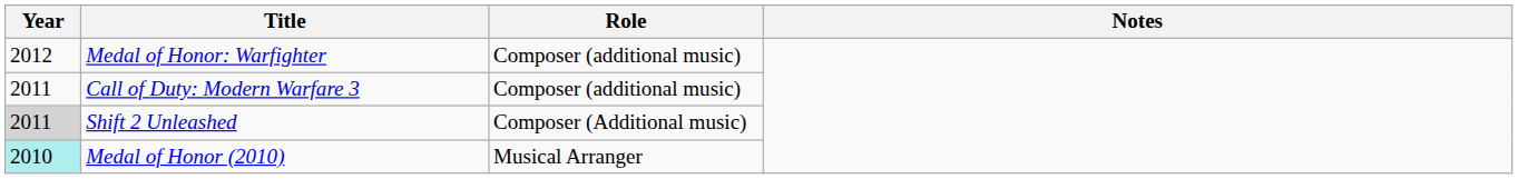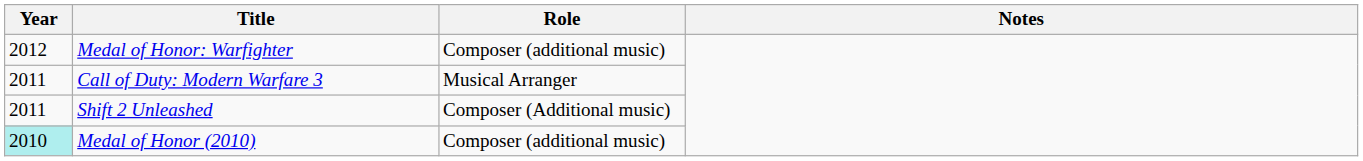 <table class="wikitable sortable" width="90%">
 <tr>
 <th width="50px">Year</th>
 <th width="300px">Title</th>
 <th width="200px">Role</th>
 <th class="unsortable">Notes</th>
 </tr>
 <tr>
 <td>2012</td>
 <td><em><a href='#'>Medal of Honor: Warfighter</a></em></td>
 <td>Composer (additional music)</td>
 </tr>
 <tr>
 <td>2011</td>
 <td><em><a href='#'>Call of Duty: Modern Warfare 3</a></em></td>
-<td>Composer (additional music)</td>
+<td>Musical Arranger</td>
 </tr>
 <tr>
-<td style="background: lightgrey;">2011</td>
+<td>2011</td>
 <td><em><a href='#'>Shift 2 Unleashed</a></em></td>
 <td>Composer (Additional music)</td>
 </tr>
 <tr>
 <td style="background: paleturquoise;">2010</td>
 <td><em><a href='#'>Medal of Honor (2010)</a></em></td>
-<td>Musical Arranger</td>
+<td>Composer (additional music)</td>
 </tr>
 </table>
